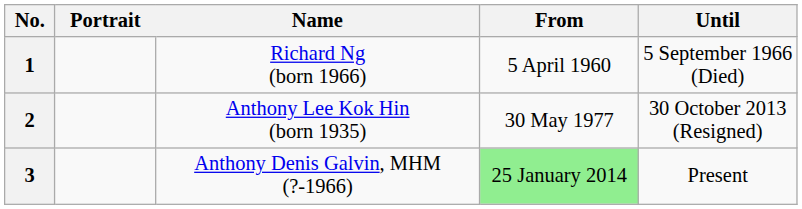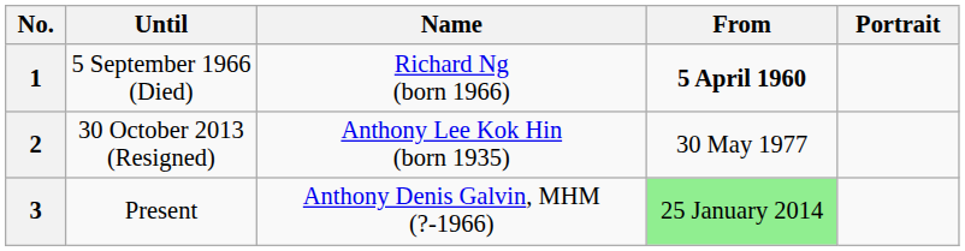 <table class="wikitable" style="text-align:center;">
 <tr>
 <th scope="col">No.</th>
-<th scope="col" style="border-right:none;">Portrait</th>
+<th scope="col" style="width:20%;">Until</th>
 <th scope="col" style="border-left:none;">Name</th>
 <th scope="col" style="width:20%;">From</th>
-<th scope="col" style="width:20%;">Until</th>
+<th scope="col" style="border-right:none;">Portrait</th>
 </tr>
 <tr>
 <th scope="row">1</th>
+<td>5 September 1966 <br> (Died)</td>
+<td><a href='#'>Richard Ng</a> <br> (born 1966)</td>
+<td><strong>5 April 1960</strong></td>
 <td></td>
-<td><a href='#'>Richard Ng</a> <br> (born 1966)</td>
-<td>5 April 1960</td>
-<td>5 September 1966 <br> (Died)</td>
 </tr>
 <tr>
 <th>2</th>
-<td></td>
+<td>30 October 2013 <br> (Resigned)</td>
 <td><a href='#'>Anthony Lee Kok Hin</a> <br> (born 1935)</td>
 <td>30 May 1977</td>
-<td>30 October 2013 <br> (Resigned)</td>
+<td></td>
 </tr>
 <tr>
 <th>3</th>
-<td></td>
+<td>Present</td>
 <td><a href='#'>Anthony Denis Galvin</a>, MHM <br> (?-1966)</td>
 <td style="background: lightgreen;">25 January 2014</td>
-<td>Present</td>
+<td></td>
 </tr>
 </table>
